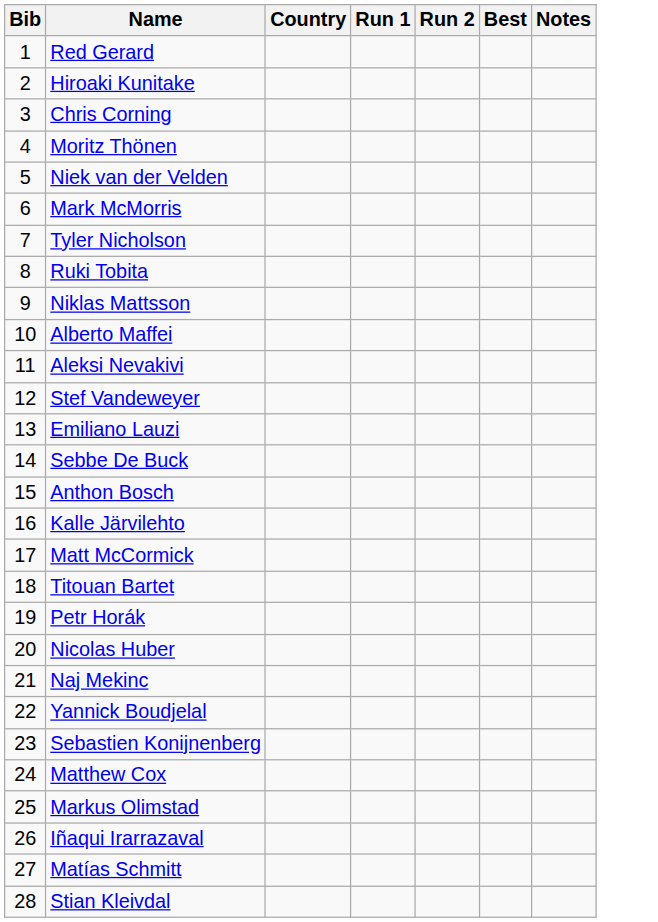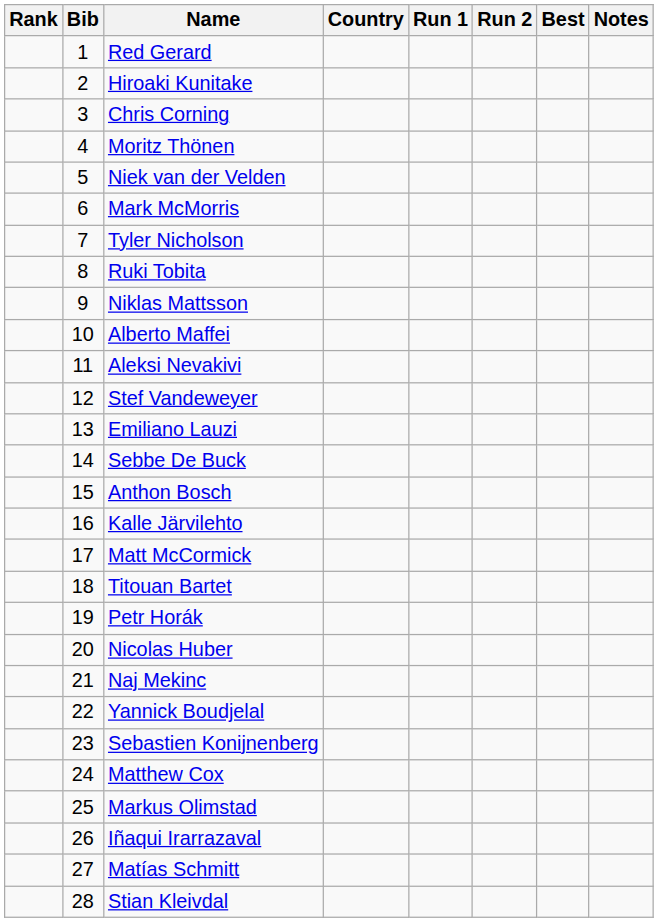 <table class="wikitable sortable" style="text-align:center">
 <tr>
+<th>Rank</th>
 <th>Bib</th>
 <th>Name</th>
 <th>Country</th>
 <th>Run 1</th>
 <th>Run 2</th>
 <th>Best</th>
 <th>Notes</th>
 </tr>
 <tr>
+<td></td>
 <td>1</td>
 <td align=left><a href='#'>Red Gerard</a></td>
 <td align=left></td>
 <td></td>
 <td></td>
 <td></td>
 <td></td>
 </tr>
 <tr>
+<td></td>
 <td>2</td>
 <td align=left><a href='#'>Hiroaki Kunitake</a></td>
 <td align=left></td>
 <td></td>
 <td></td>
 <td></td>
 <td></td>
 </tr>
 <tr>
+<td></td>
 <td>3</td>
 <td align=left><a href='#'>Chris Corning</a></td>
 <td align=left></td>
 <td></td>
 <td></td>
 <td></td>
 <td></td>
 </tr>
 <tr>
+<td></td>
 <td>4</td>
 <td align=left><a href='#'>Moritz Thönen</a></td>
 <td align=left></td>
 <td></td>
 <td></td>
 <td></td>
 <td></td>
 </tr>
 <tr>
+<td></td>
 <td>5</td>
 <td align=left><a href='#'>Niek van der Velden</a></td>
 <td align=left></td>
 <td></td>
 <td></td>
 <td></td>
 <td></td>
 </tr>
 <tr>
+<td></td>
 <td>6</td>
 <td align=left><a href='#'>Mark McMorris</a></td>
 <td align=left></td>
 <td></td>
 <td></td>
 <td></td>
 <td></td>
 </tr>
 <tr>
+<td></td>
 <td>7</td>
 <td align=left><a href='#'>Tyler Nicholson</a></td>
 <td align=left></td>
 <td></td>
 <td></td>
 <td></td>
 <td></td>
 </tr>
 <tr>
+<td></td>
 <td>8</td>
 <td align=left><a href='#'>Ruki Tobita</a></td>
 <td align=left></td>
 <td></td>
 <td></td>
 <td></td>
 <td></td>
 </tr>
 <tr>
+<td></td>
 <td>9</td>
 <td align=left><a href='#'>Niklas Mattsson</a></td>
 <td align=left></td>
 <td></td>
 <td></td>
 <td></td>
 <td></td>
 </tr>
 <tr>
+<td></td>
 <td>10</td>
 <td align=left><a href='#'>Alberto Maffei</a></td>
 <td align=left></td>
 <td></td>
 <td></td>
 <td></td>
 <td></td>
 </tr>
 <tr>
+<td></td>
 <td>11</td>
 <td align=left><a href='#'>Aleksi Nevakivi</a></td>
 <td align=left></td>
 <td></td>
 <td></td>
 <td></td>
 <td></td>
 </tr>
 <tr>
+<td></td>
 <td>12</td>
 <td align=left><a href='#'>Stef Vandeweyer</a></td>
 <td align=left></td>
 <td></td>
 <td></td>
 <td></td>
 <td></td>
 </tr>
 <tr>
+<td></td>
 <td>13</td>
 <td align=left><a href='#'>Emiliano Lauzi</a></td>
 <td align=left></td>
 <td></td>
 <td></td>
 <td></td>
 <td></td>
 </tr>
 <tr>
+<td></td>
 <td>14</td>
 <td align=left><a href='#'>Sebbe De Buck</a></td>
 <td align=left></td>
 <td></td>
 <td></td>
 <td></td>
 <td></td>
 </tr>
 <tr>
+<td></td>
 <td>15</td>
 <td align=left><a href='#'>Anthon Bosch</a></td>
 <td align=left></td>
 <td></td>
 <td></td>
 <td></td>
 <td></td>
 </tr>
 <tr>
+<td></td>
 <td>16</td>
 <td align=left><a href='#'>Kalle Järvilehto</a></td>
 <td align=left></td>
 <td></td>
 <td></td>
 <td></td>
 <td></td>
 </tr>
 <tr>
+<td></td>
 <td>17</td>
 <td align=left><a href='#'>Matt McCormick</a></td>
 <td align=left></td>
 <td></td>
 <td></td>
 <td></td>
 <td></td>
 </tr>
 <tr>
+<td></td>
 <td>18</td>
 <td align=left><a href='#'>Titouan Bartet</a></td>
 <td align=left></td>
 <td></td>
 <td></td>
 <td></td>
 <td></td>
 </tr>
 <tr>
+<td></td>
 <td>19</td>
 <td align=left><a href='#'>Petr Horák</a></td>
 <td align=left></td>
 <td></td>
 <td></td>
 <td></td>
 <td></td>
 </tr>
 <tr>
+<td></td>
 <td>20</td>
 <td align=left><a href='#'>Nicolas Huber</a></td>
 <td align=left></td>
 <td></td>
 <td></td>
 <td></td>
 <td></td>
 </tr>
 <tr>
+<td></td>
 <td>21</td>
 <td align=left><a href='#'>Naj Mekinc</a></td>
 <td align=left></td>
 <td></td>
 <td></td>
 <td></td>
 <td></td>
 </tr>
 <tr>
+<td></td>
 <td>22</td>
 <td align=left><a href='#'>Yannick Boudjelal</a></td>
 <td align=left></td>
 <td></td>
 <td></td>
 <td></td>
 <td></td>
 </tr>
 <tr>
+<td></td>
 <td>23</td>
 <td align=left><a href='#'>Sebastien Konijnenberg</a></td>
 <td align=left></td>
 <td></td>
 <td></td>
 <td></td>
 <td></td>
 </tr>
 <tr>
+<td></td>
 <td>24</td>
 <td align=left><a href='#'>Matthew Cox</a></td>
 <td align=left></td>
 <td></td>
 <td></td>
 <td></td>
 <td></td>
 </tr>
 <tr>
+<td></td>
 <td>25</td>
 <td align=left><a href='#'>Markus Olimstad</a></td>
 <td align=left></td>
 <td></td>
 <td></td>
 <td></td>
 <td></td>
 </tr>
 <tr>
+<td></td>
 <td>26</td>
 <td align=left><a href='#'>Iñaqui Irarrazaval</a></td>
 <td align=left></td>
 <td></td>
 <td></td>
 <td></td>
 <td></td>
 </tr>
 <tr>
+<td></td>
 <td>27</td>
 <td align=left><a href='#'>Matías Schmitt</a></td>
 <td align=left></td>
 <td></td>
 <td></td>
 <td></td>
 <td></td>
 </tr>
 <tr>
+<td></td>
 <td>28</td>
 <td align=left><a href='#'>Stian Kleivdal</a></td>
 <td align=left></td>
 <td></td>
 <td></td>
 <td></td>
 <td></td>
 </tr>
 </table>
